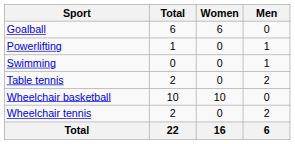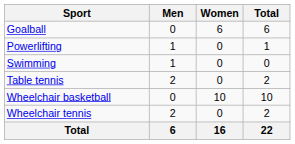 <table class="wikitable" style="text-align:center; font-size: 95%">
 <tr>
 <th width=200>Sport</th>
+<th width=60>Men</th>
+<th width=60>Women</th>
 <th width=60>Total</th>
-<th width=60>Women</th>
-<th width=60>Men</th>
 </tr>
 <tr>
 <td align=left><a href='#'>Goalball</a></td>
+<td>0</td>
 <td>6</td>
 <td>6</td>
-<td>0</td>
 </tr>
 <tr>
 <td align=left><a href='#'>Powerlifting</a></td>
 <td>1</td>
 <td>0</td>
 <td>1</td>
 </tr>
 <tr>
 <td align=left><a href='#'>Swimming</a></td>
+<td>1</td>
 <td>0</td>
 <td>0</td>
-<td>1</td>
 </tr>
 <tr>
 <td align=left><a href='#'>Table tennis</a></td>
 <td>2</td>
 <td>0</td>
 <td>2</td>
 </tr>
 <tr>
 <td align=left><a href='#'>Wheelchair basketball</a></td>
+<td>0</td>
 <td>10</td>
 <td>10</td>
-<td>0</td>
 </tr>
 <tr>
 <td align=left><a href='#'>Wheelchair tennis</a></td>
 <td>2</td>
 <td>0</td>
 <td>2</td>
 </tr>
 <tr>
 <th>Total</th>
+<th>6</th>
+<th>16</th>
 <th>22</th>
-<th>16</th>
-<th>6</th>
 </tr>
 </table>
